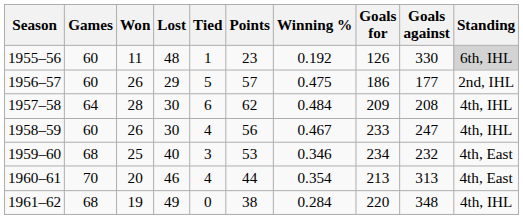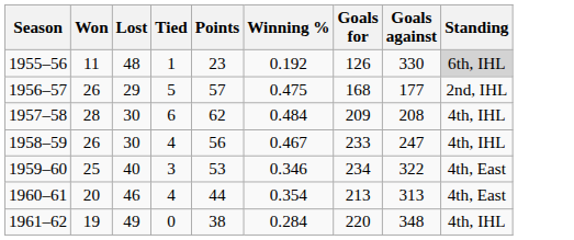 <table class="wikitable plainrowheaders" style="text-align:center">
 <tr>
 <th>Season</th>
-<th>Games</th>
 <th>Won</th>
 <th>Lost</th>
 <th>Tied</th>
 <th>Points</th>
 <th>Winning %</th>
 <th>Goals<br>for</th>
 <th>Goals<br>against</th>
 <th>Standing</th>
 </tr>
 <tr>
 <td scope="row">1955–56</td>
-<td>60</td>
 <td>11</td>
 <td>48</td>
 <td>1</td>
 <td>23</td>
 <td>0.192</td>
 <td>126</td>
 <td>330</td>
 <td style="background: lightgrey;">6th, IHL</td>
 </tr>
 <tr>
 <td scope="row">1956–57</td>
-<td>60</td>
 <td>26</td>
 <td>29</td>
 <td>5</td>
 <td>57</td>
 <td>0.475</td>
-<td>186</td>
+<td>168</td>
 <td>177</td>
 <td>2nd, IHL</td>
 </tr>
 <tr>
 <td scope="row">1957–58</td>
-<td>64</td>
 <td>28</td>
 <td>30</td>
 <td>6</td>
 <td>62</td>
 <td>0.484</td>
 <td>209</td>
 <td>208</td>
 <td>4th, IHL</td>
 </tr>
 <tr>
 <td scope="row">1958–59</td>
-<td>60</td>
 <td>26</td>
 <td>30</td>
 <td>4</td>
 <td>56</td>
 <td>0.467</td>
 <td>233</td>
 <td>247</td>
 <td>4th, IHL</td>
 </tr>
 <tr>
 <td scope="row">1959–60</td>
-<td>68</td>
 <td>25</td>
 <td>40</td>
 <td>3</td>
 <td>53</td>
 <td>0.346</td>
 <td>234</td>
-<td>232</td>
+<td>322</td>
 <td>4th, East</td>
 </tr>
 <tr>
 <td scope="row">1960–61</td>
-<td>70</td>
 <td>20</td>
 <td>46</td>
 <td>4</td>
 <td>44</td>
 <td>0.354</td>
 <td>213</td>
 <td>313</td>
 <td>4th, East</td>
 </tr>
 <tr>
 <td scope="row">1961–62</td>
-<td>68</td>
 <td>19</td>
 <td>49</td>
 <td>0</td>
 <td>38</td>
 <td>0.284</td>
 <td>220</td>
 <td>348</td>
 <td>4th, IHL</td>
 </tr>
 </table>
